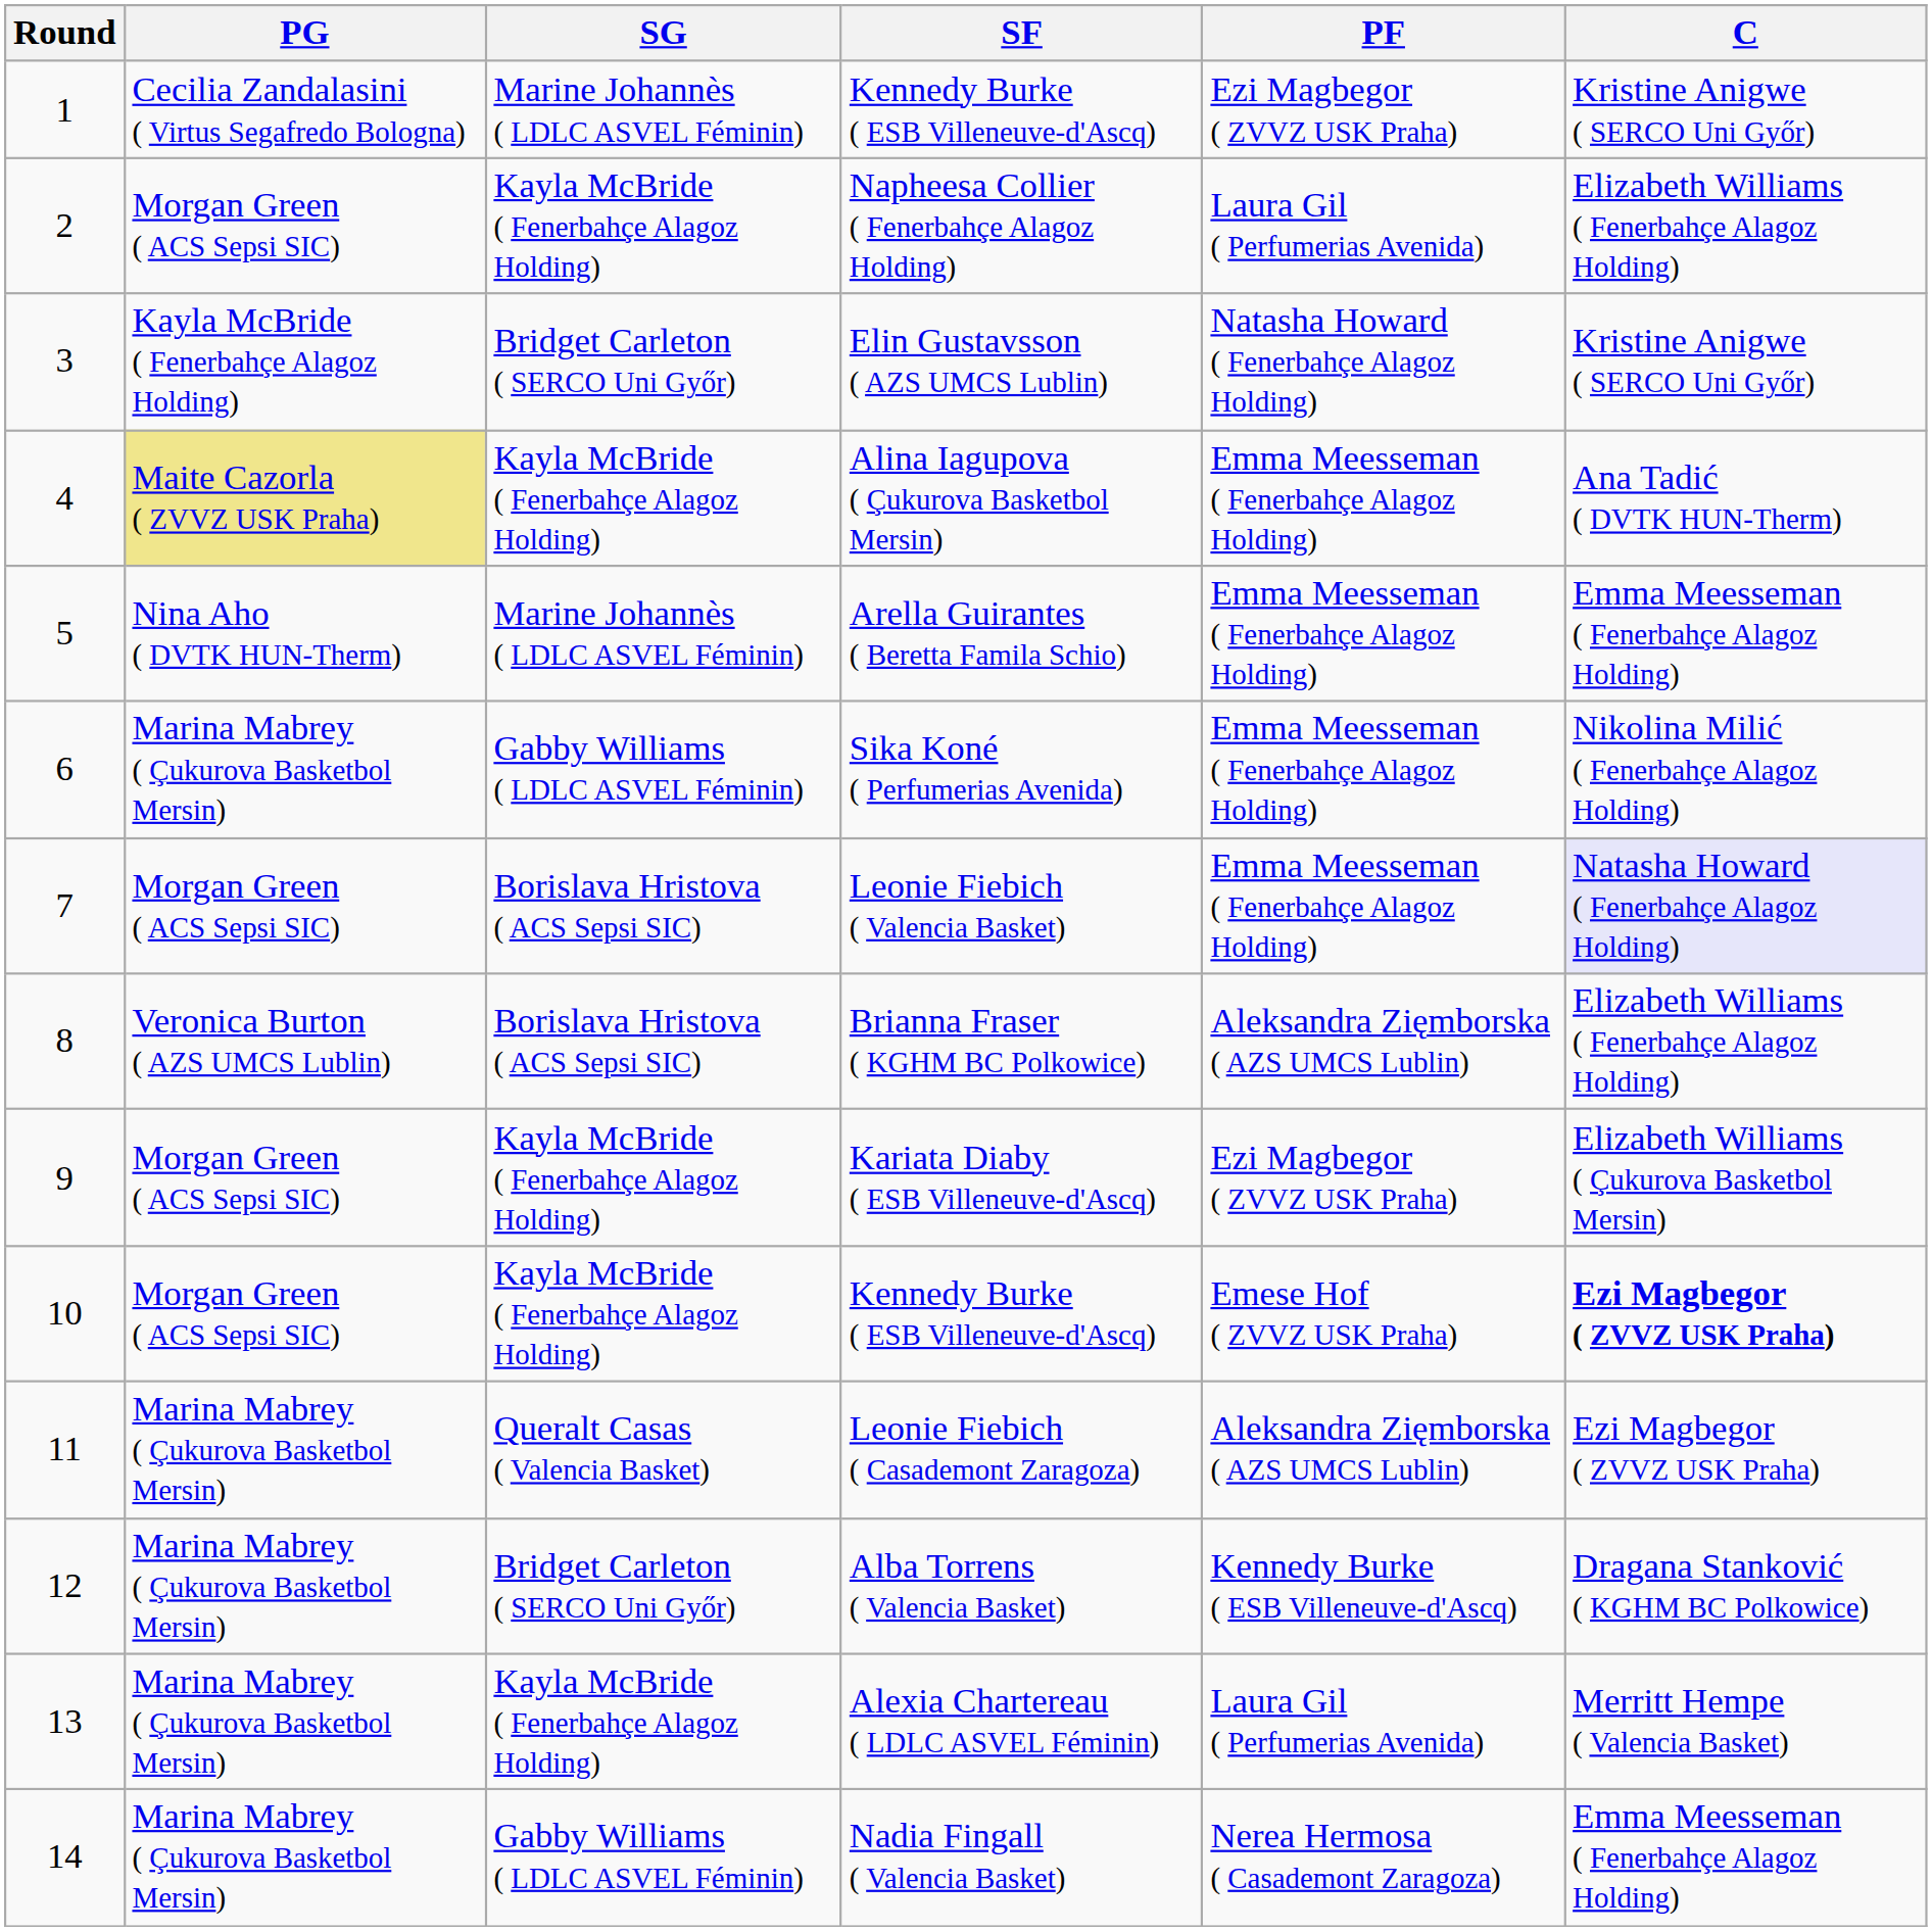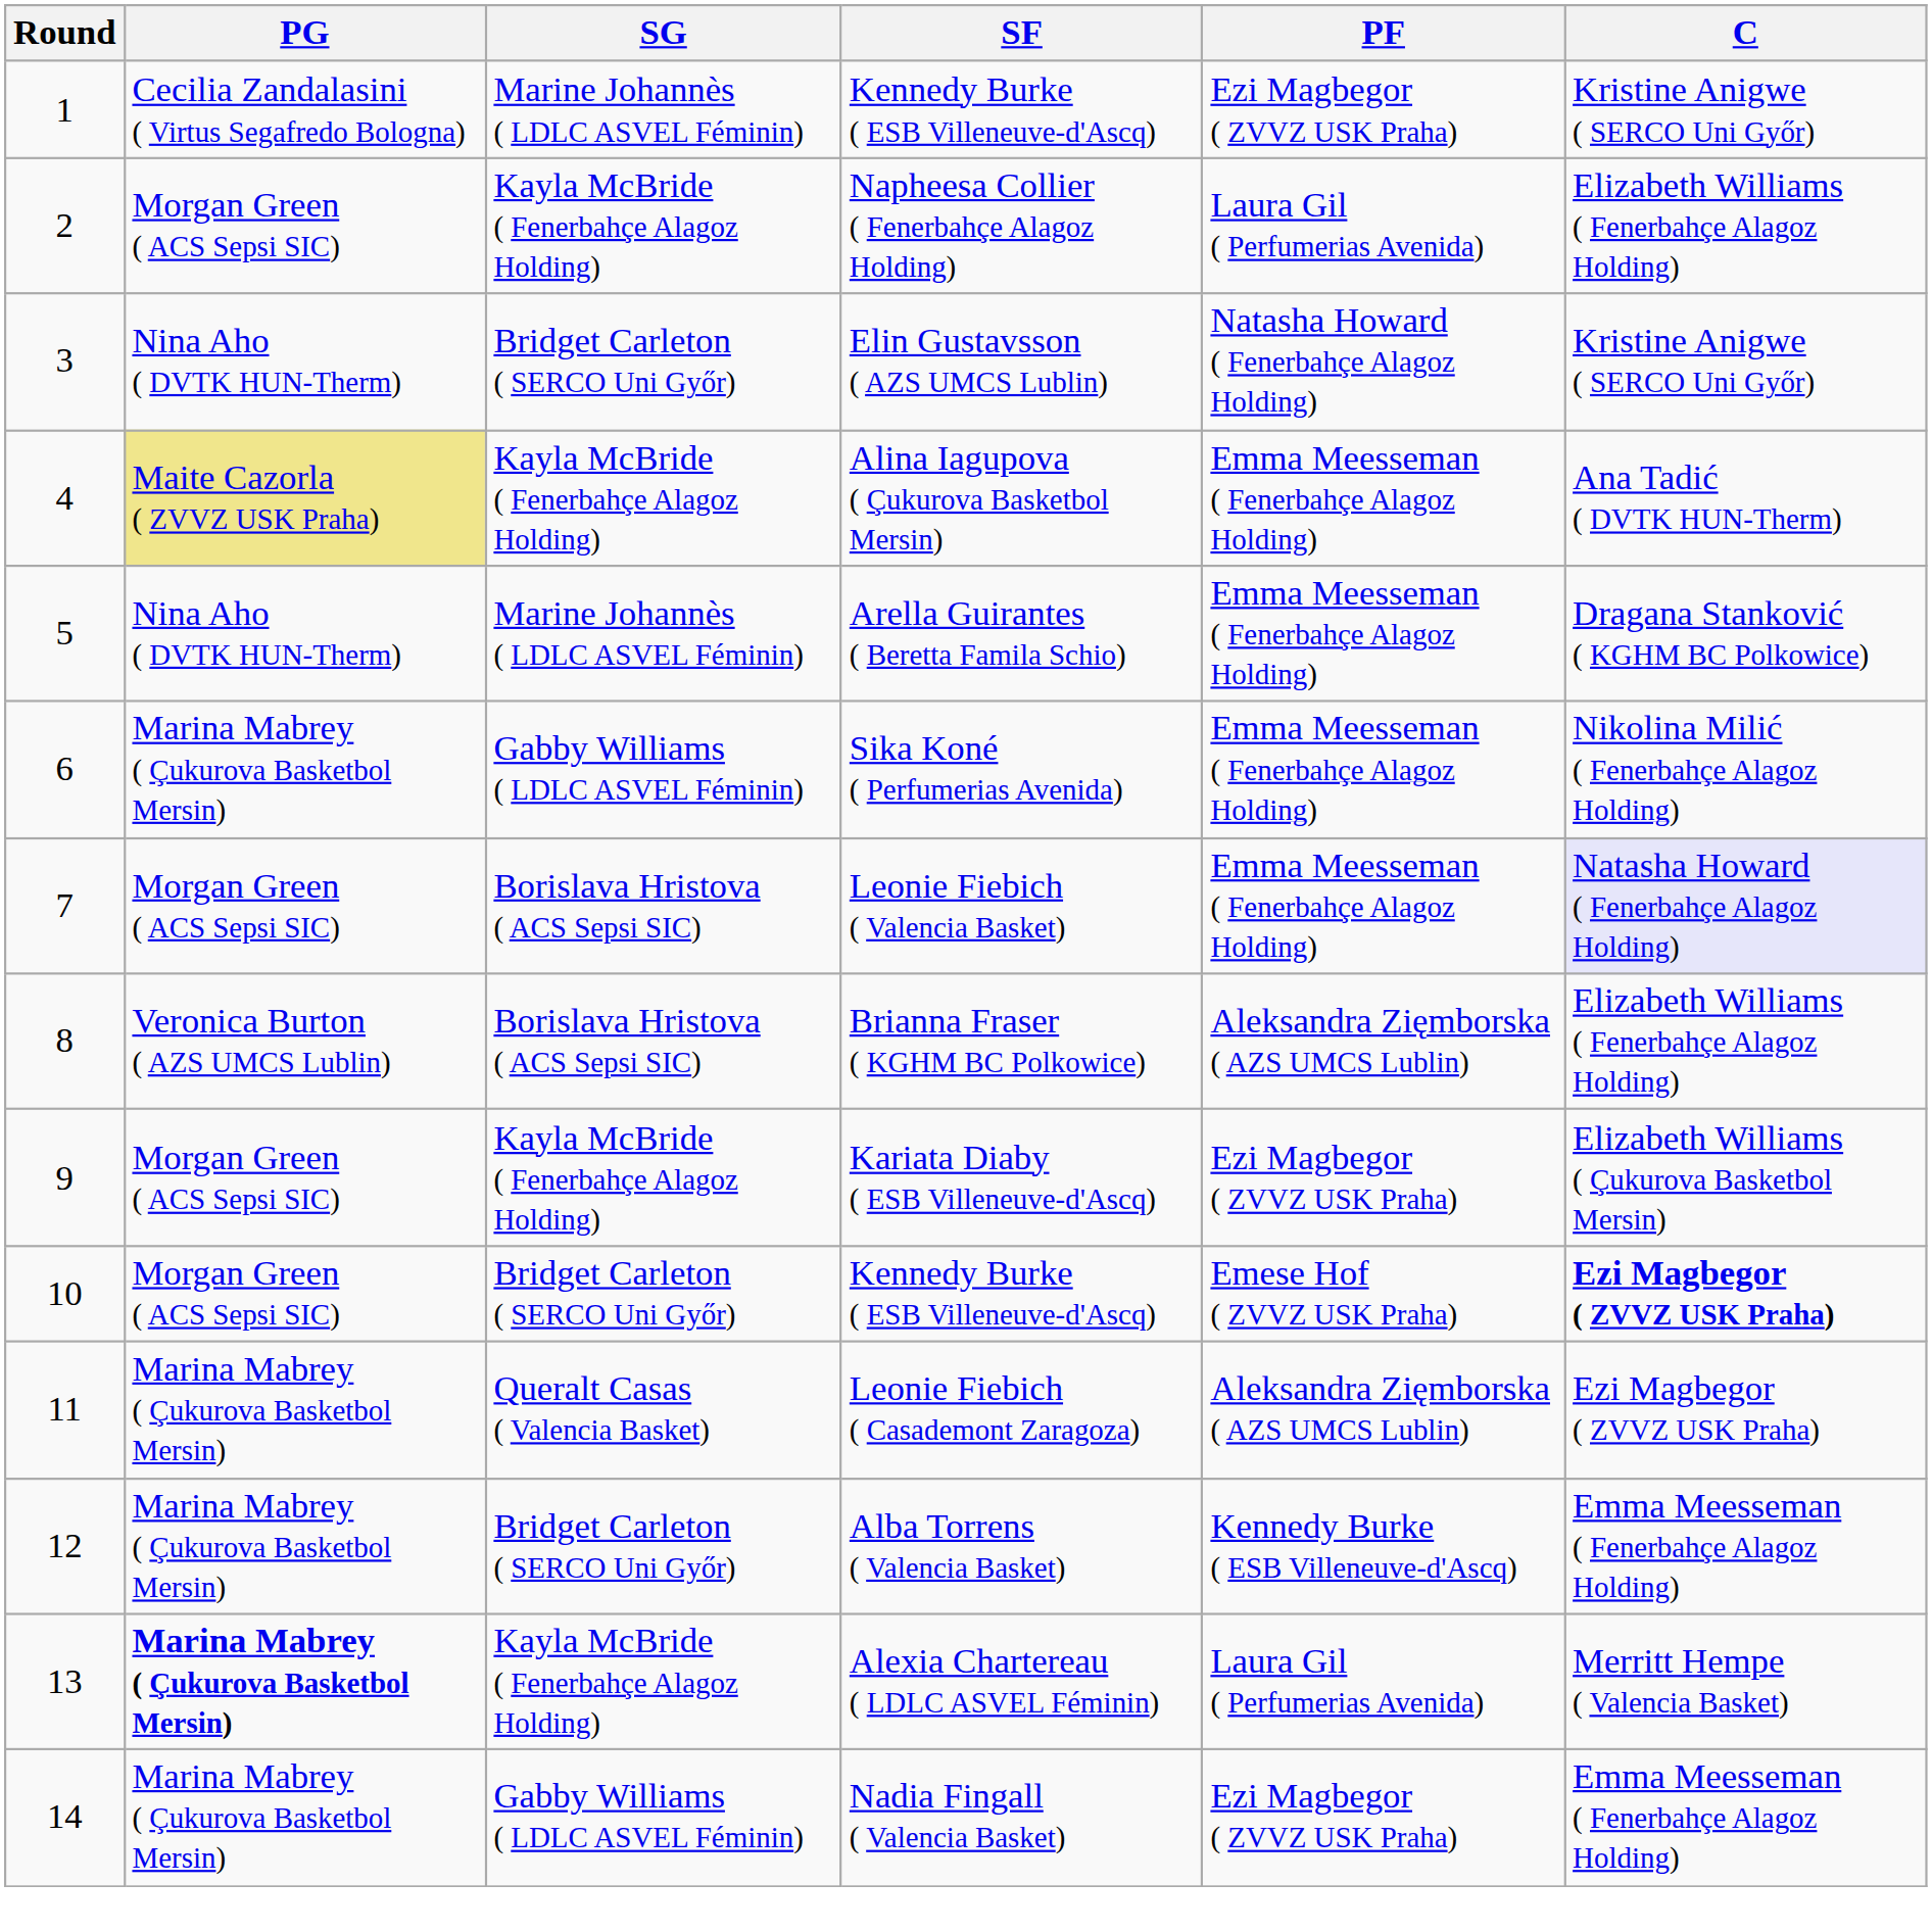 <table class="wikitable sortable" style="text-align: center;">
 <tr>
 <th>Round</th>
 <th style="width:175px;"><a href='#'>PG</a></th>
 <th style="width:175px;"><a href='#'>SG</a></th>
 <th style="width:175px;"><a href='#'>SF</a></th>
 <th style="width:175px;"><a href='#'>PF</a></th>
 <th style="width:175px;"><a href='#'>C</a></th>
 </tr>
 <tr>
 <td>1</td>
 <td style="text-align:left;"> <a href='#'>Cecilia Zandalasini</a><br><small>( <a href='#'>Virtus Segafredo Bologna</a>)</small></td>
 <td style="text-align:left;"> <a href='#'>Marine Johannès</a><br><small>(  <a href='#'>LDLC ASVEL Féminin</a>)</small></td>
 <td style="text-align:left;"> <a href='#'>Kennedy Burke</a><br><small>( <a href='#'>ESB Villeneuve-d'Ascq</a>)</small></td>
 <td style="text-align:left;"> <a href='#'>Ezi Magbegor</a><br><small>( <a href='#'>ZVVZ USK Praha</a>)</small></td>
 <td style="text-align:left;"> <a href='#'>Kristine Anigwe</a><br><small>( <a href='#'>SERCO Uni Győr</a>)</small></td>
 </tr>
 <tr>
 <td>2</td>
 <td style="text-align:left;"> <a href='#'>Morgan Green</a><br><small>( <a href='#'>ACS Sepsi SIC</a>)</small></td>
 <td style="text-align:left;"> <a href='#'>Kayla McBride</a><br><small>( <a href='#'>Fenerbahçe Alagoz Holding</a>)</small></td>
 <td style="text-align:left;"> <a href='#'>Napheesa Collier</a><br><small>( <a href='#'>Fenerbahçe Alagoz Holding</a>)</small></td>
 <td style="text-align:left;"> <a href='#'>Laura Gil</a><br><small>( <a href='#'>Perfumerias Avenida</a>)</small></td>
 <td style="text-align:left;"> <a href='#'>Elizabeth Williams</a><br><small>( <a href='#'>Fenerbahçe Alagoz Holding</a>)</small></td>
 </tr>
 <tr>
 <td>3</td>
-<td style="text-align:left;"> <a href='#'>Kayla McBride</a><br><small>( <a href='#'>Fenerbahçe Alagoz Holding</a>)</small></td>
+<td style="text-align:left;"> <a href='#'>Nina Aho</a><br><small>( <a href='#'>DVTK HUN-Therm</a>)</small></td>
 <td style="text-align:left;"> <a href='#'>Bridget Carleton</a><br><small>( <a href='#'>SERCO Uni Győr</a>)</small></td>
 <td style="text-align:left;"> <a href='#'>Elin Gustavsson</a><br><small>( <a href='#'>AZS UMCS Lublin</a>)</small></td>
 <td style="text-align:left;"> <a href='#'>Natasha Howard</a><br><small>( <a href='#'>Fenerbahçe Alagoz Holding</a>)</small></td>
 <td style="text-align:left;"> <a href='#'>Kristine Anigwe</a><br><small>( <a href='#'>SERCO Uni Győr</a>)</small></td>
 </tr>
 <tr>
 <td>4</td>
 <td style="background: khaki; text-align:left;"> <a href='#'>Maite Cazorla</a><br><small>( <a href='#'>ZVVZ USK Praha</a>)</small></td>
 <td style="text-align:left;"> <a href='#'>Kayla McBride</a><br><small>(  <a href='#'>Fenerbahçe Alagoz Holding</a>)</small></td>
 <td style="text-align:left;"> <a href='#'>Alina Iagupova</a><br><small>( <a href='#'>Çukurova Basketbol Mersin</a>)</small></td>
 <td style="text-align:left;"> <a href='#'>Emma Meesseman</a><br><small>( <a href='#'>Fenerbahçe Alagoz Holding</a>)</small></td>
 <td style="text-align:left;"> <a href='#'>Ana Tadić</a><br><small>( <a href='#'>DVTK HUN-Therm</a>)</small></td>
 </tr>
 <tr>
 <td>5</td>
 <td style="text-align:left;"> <a href='#'>Nina Aho</a><br><small>( <a href='#'>DVTK HUN-Therm</a>)</small></td>
 <td style="text-align:left;"> <a href='#'>Marine Johannès</a><br><small>(  <a href='#'>LDLC ASVEL Féminin</a>)</small></td>
 <td style="text-align:left;"> <a href='#'>Arella Guirantes</a><br><small>( <a href='#'>Beretta Famila Schio</a>)</small></td>
 <td style="text-align:left;"> <a href='#'>Emma Meesseman</a><br><small>(  <a href='#'>Fenerbahçe Alagoz Holding</a>)</small></td>
-<td style="text-align:left;"> <a href='#'>Emma Meesseman</a><br><small>( <a href='#'>Fenerbahçe Alagoz Holding</a>)</small></td>
+<td style="text-align:left;"> <a href='#'>Dragana Stanković</a><br><small>( <a href='#'>KGHM BC Polkowice</a>)</small></td>
 </tr>
 <tr>
 <td>6</td>
 <td style="text-align:left;"> <a href='#'>Marina Mabrey</a><br><small>( <a href='#'>Çukurova Basketbol Mersin</a>)</small></td>
 <td style="text-align:left;"> <a href='#'>Gabby Williams</a><br><small>( <a href='#'>LDLC ASVEL Féminin</a>)</small></td>
 <td style="text-align:left;"> <a href='#'>Sika Koné</a><br><small>( <a href='#'>Perfumerias Avenida</a>)</small></td>
 <td style="text-align:left;"> <a href='#'>Emma Meesseman</a><br><small>( <a href='#'>Fenerbahçe Alagoz Holding</a>)</small></td>
 <td style="text-align:left;"> <a href='#'>Nikolina Milić</a><br><small>( <a href='#'>Fenerbahçe Alagoz Holding</a>)</small></td>
 </tr>
 <tr>
 <td>7</td>
 <td style="text-align:left;"> <a href='#'>Morgan Green</a><br><small>( <a href='#'>ACS Sepsi SIC</a>)</small></td>
 <td style="text-align:left;"> <a href='#'>Borislava Hristova</a><br><small>(  <a href='#'>ACS Sepsi SIC</a>)</small></td>
 <td style="text-align:left;"> <a href='#'>Leonie Fiebich</a><br><small>( <a href='#'>Valencia Basket</a>)</small></td>
 <td style="text-align:left;"> <a href='#'>Emma Meesseman</a><br><small>( <a href='#'>Fenerbahçe Alagoz Holding</a>)</small></td>
 <td style="background: lavender; text-align:left;"> <a href='#'>Natasha Howard</a><br><small>( <a href='#'>Fenerbahçe Alagoz Holding</a>)</small></td>
 </tr>
 <tr>
 <td>8</td>
 <td style="text-align:left;"> <a href='#'>Veronica Burton</a><br><small>( <a href='#'>AZS UMCS Lublin</a>)</small></td>
 <td style="text-align:left;"> <a href='#'>Borislava Hristova</a><br><small>(  <a href='#'>ACS Sepsi SIC</a>)</small></td>
 <td style="text-align:left;"> <a href='#'>Brianna Fraser</a><br><small>( <a href='#'>KGHM BC Polkowice</a>)</small></td>
 <td style="text-align:left;"> <a href='#'>Aleksandra Zięmborska</a><br><small>( <a href='#'>AZS UMCS Lublin</a>)</small></td>
 <td style="text-align:left;"> <a href='#'>Elizabeth Williams</a><br><small>( <a href='#'>Fenerbahçe Alagoz Holding</a>)</small></td>
 </tr>
 <tr>
 <td>9</td>
 <td style="text-align:left;"> <a href='#'>Morgan Green</a><br><small>( <a href='#'>ACS Sepsi SIC</a>)</small></td>
 <td style="text-align:left;"> <a href='#'>Kayla McBride</a><br><small>(  <a href='#'>Fenerbahçe Alagoz Holding</a>)</small></td>
 <td style="text-align:left;"> <a href='#'>Kariata Diaby</a><br><small>( <a href='#'>ESB Villeneuve-d'Ascq</a>)</small></td>
 <td style="text-align:left;"> <a href='#'>Ezi Magbegor</a><br><small>( <a href='#'>ZVVZ USK Praha</a>)</small></td>
 <td style="text-align:left;"> <a href='#'>Elizabeth Williams</a><br><small>( <a href='#'>Çukurova Basketbol Mersin</a>)</small></td>
 </tr>
 <tr>
 <td>10</td>
 <td style="text-align:left;"> <a href='#'>Morgan Green</a><br><small>( <a href='#'>ACS Sepsi SIC</a>)</small></td>
-<td style="text-align:left;"> <a href='#'>Kayla McBride</a><br><small>(  <a href='#'>Fenerbahçe Alagoz Holding</a>)</small></td>
+<td style="text-align:left;"> <a href='#'>Bridget Carleton</a><br><small>( <a href='#'>SERCO Uni Győr</a>)</small></td>
 <td style="text-align:left;"> <a href='#'>Kennedy Burke</a><br><small>( <a href='#'>ESB Villeneuve-d'Ascq</a>)</small></td>
 <td style="text-align:left;"> <a href='#'>Emese Hof</a><br><small>(  <a href='#'>ZVVZ USK Praha</a>)</small></td>
 <td style="text-align:left;"><strong> <a href='#'>Ezi Magbegor</a><br><small>( <a href='#'>ZVVZ USK Praha</a>)</small></strong></td>
 </tr>
 <tr>
 <td>11</td>
 <td style="text-align:left;"> <a href='#'>Marina Mabrey</a><br><small>( <a href='#'>Çukurova Basketbol Mersin</a>)</small></td>
 <td style="text-align:left;"> <a href='#'>Queralt Casas</a><br><small>(  <a href='#'>Valencia Basket</a>)</small></td>
 <td style="text-align:left;"> <a href='#'>Leonie Fiebich</a><br><small>( <a href='#'>Casademont Zaragoza</a>)</small></td>
 <td style="text-align:left;"> <a href='#'>Aleksandra Zięmborska</a><br><small>( <a href='#'>AZS UMCS Lublin</a>)</small></td>
 <td style="text-align:left;"> <a href='#'>Ezi Magbegor</a><br><small>( <a href='#'>ZVVZ USK Praha</a>)</small></td>
 </tr>
 <tr>
 <td>12</td>
 <td style="text-align:left;"> <a href='#'>Marina Mabrey</a><br><small>( <a href='#'>Çukurova Basketbol Mersin</a>)</small></td>
 <td style="text-align:left;"> <a href='#'>Bridget Carleton</a><br><small>( <a href='#'>SERCO Uni Győr</a>)</small></td>
 <td style="text-align:left;"> <a href='#'>Alba Torrens</a><br><small>( <a href='#'>Valencia Basket</a>)</small></td>
 <td style="text-align:left;"> <a href='#'>Kennedy Burke</a><br><small>( <a href='#'>ESB Villeneuve-d'Ascq</a>)</small></td>
-<td style="text-align:left;"> <a href='#'>Dragana Stanković</a><br><small>( <a href='#'>KGHM BC Polkowice</a>)</small></td>
+<td style="text-align:left;"> <a href='#'>Emma Meesseman</a><br><small>( <a href='#'>Fenerbahçe Alagoz Holding</a>)</small></td>
 </tr>
 <tr>
 <td>13</td>
-<td style="text-align:left;"> <a href='#'>Marina Mabrey</a><br><small>( <a href='#'>Çukurova Basketbol Mersin</a>)</small></td>
+<td style="text-align:left;"><strong> <a href='#'>Marina Mabrey</a><br><small>( <a href='#'>Çukurova Basketbol Mersin</a>)</small></strong></td>
 <td style="text-align:left;"> <a href='#'>Kayla McBride</a><br><small>( <a href='#'>Fenerbahçe Alagoz Holding</a>)</small></td>
 <td style="text-align:left;"> <a href='#'>Alexia Chartereau</a><br><small>( <a href='#'>LDLC ASVEL Féminin</a>)</small></td>
 <td style="text-align:left;"> <a href='#'>Laura Gil</a><br><small>( <a href='#'>Perfumerias Avenida</a>)</small></td>
 <td style="text-align:left;"> <a href='#'>Merritt Hempe</a><br><small>( <a href='#'>Valencia Basket</a>)</small></td>
 </tr>
 <tr>
 <td>14</td>
 <td style="text-align:left;"> <a href='#'>Marina Mabrey</a><br><small>( <a href='#'>Çukurova Basketbol Mersin</a>)</small></td>
 <td style="text-align:left;"> <a href='#'>Gabby Williams</a><br><small>(  <a href='#'>LDLC ASVEL Féminin</a>)</small></td>
 <td style="text-align:left;"> <a href='#'>Nadia Fingall</a><br><small>( <a href='#'>Valencia Basket</a>)</small></td>
-<td style="text-align:left;"> <a href='#'>Nerea Hermosa</a><br><small>(  <a href='#'>Casademont Zaragoza</a>)</small></td>
+<td style="text-align:left;"> <a href='#'>Ezi Magbegor</a><br><small>( <a href='#'>ZVVZ USK Praha</a>)</small></td>
 <td style="text-align:left;"> <a href='#'>Emma Meesseman</a><br><small>( <a href='#'>Fenerbahçe Alagoz Holding</a>)</small></td>
 </tr>
 </table>
